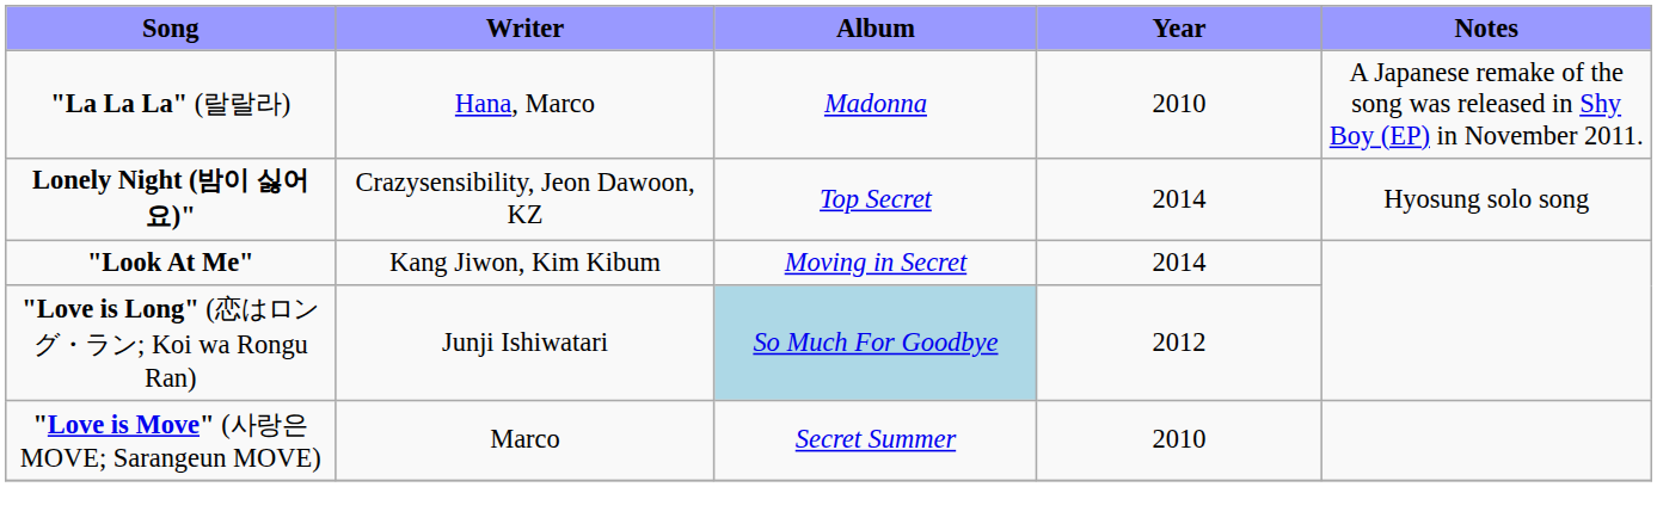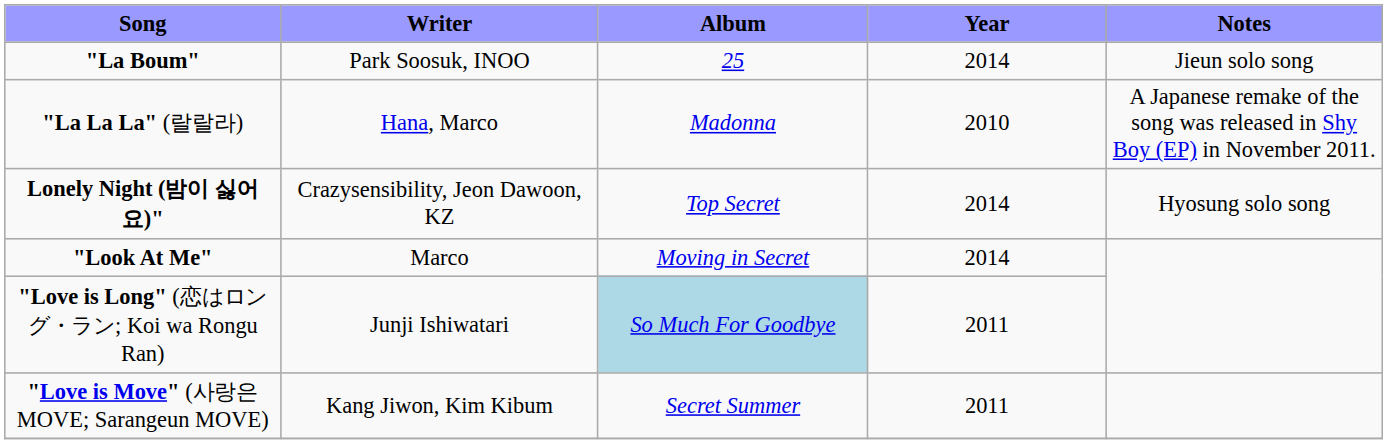 <table class="wikitable" style="margin:0.5em auto; clear:both; font-size:.9em; text-align:center; width:100%">
 <tr>
 <th width="500" style="background: #99F;">Song</th>
 <th width="500" style="background: #99F;">Writer</th>
 <th width="500" style="background: #99F;">Album</th>
 <th width="500" style="background: #99F;">Year</th>
 <th width="500" style="background: #99F;">Notes</th>
+</tr>
+<tr>
+<td><strong>"La Boum"</strong> </td>
+<td>Park Soosuk, INOO</td>
+<td><em><a href='#'>25</a></em></td>
+<td>2014</td>
+<td>Jieun solo song</td>
 </tr>
 <tr>
 <td><strong>"La La La"</strong> (랄랄라) </td>
 <td><a href='#'>Hana</a>, Marco </td>
 <td><em><a href='#'>Madonna</a></em></td>
 <td>2010</td>
 <td>A Japanese remake of the song was released in <a href='#'>Shy Boy (EP)</a> in November 2011.</td>
 </tr>
 <tr>
 <td><strong>Lonely Night (밤이 싫어요)"</strong> </td>
 <td>Crazysensibility, Jeon Dawoon, KZ</td>
 <td><em><a href='#'>Top Secret</a></em></td>
 <td>2014</td>
 <td>Hyosung solo song</td>
 </tr>
 <tr>
 <td><strong>"Look At Me"</strong> </td>
-<td>Kang Jiwon, Kim Kibum </td>
+<td>Marco</td>
 <td><em><a href='#'>Moving in Secret</a></em></td>
 <td>2014</td>
 </tr>
 <tr>
 <td><strong>"Love is Long"</strong> (恋はロング・ラン; Koi wa Rongu Ran) </td>
 <td>Junji Ishiwatari </td>
 <td style="background: lightblue;"><em><a href='#'>So Much For Goodbye</a></em></td>
-<td>2012</td>
+<td>2011</td>
 </tr>
 <tr>
 <td><strong>"<a href='#'>Love is Move</a>"</strong>  (사랑은 MOVE; Sarangeun MOVE) </td>
-<td>Marco</td>
+<td>Kang Jiwon, Kim Kibum </td>
 <td><em><a href='#'>Secret Summer</a></em></td>
-<td>2010</td>
+<td>2011</td>
 <td></td>
 </tr>
 <tr>
 </tr>
 </table>
